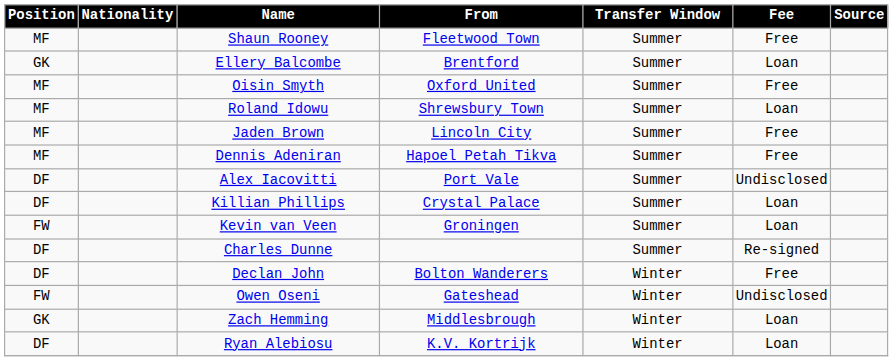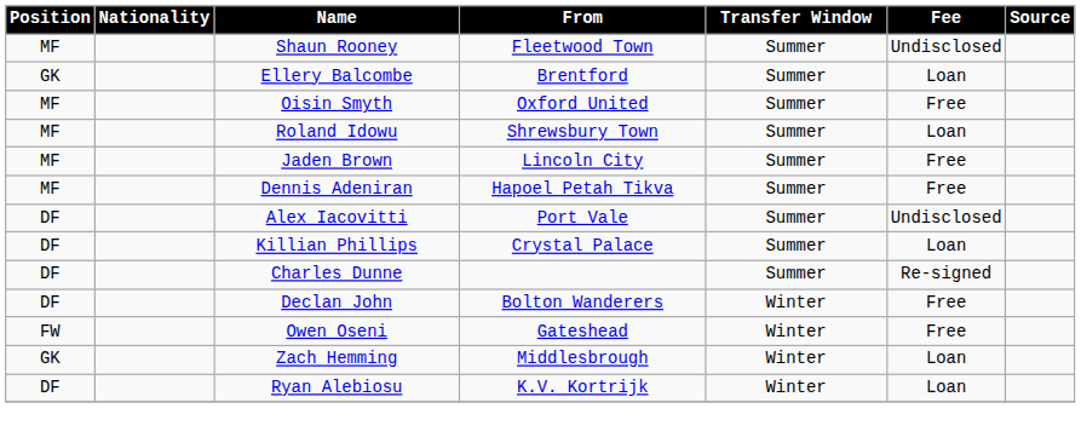 <table class="wikitable"  style="text-align:center; font-size:90%; ">
 <tr>
 <th style="background:#000000; color:white; width:50px;">Position</th>
 <th style="background:#000000; color:white; width:50px;">Nationality</th>
 <th style="background:#000000; color:white; width:165px;">Name</th>
 <th style="background:#000000; color:white; width:165px;">From</th>
 <th style="background:#000000; color:white; width:120px;">Transfer Window</th>
 <th style="background:#000000; color:white; width:70px;">Fee</th>
 <th style="background:#000000; color:white; width:25px;">Source</th>
 </tr>
 <tr>
 <td>MF</td>
 <td></td>
 <td><a href='#'>Shaun Rooney</a></td>
 <td><a href='#'>Fleetwood Town</a></td>
 <td>Summer</td>
-<td>Free</td>
+<td>Undisclosed</td>
 <td></td>
 </tr>
 <tr>
 <td>GK</td>
 <td></td>
 <td><a href='#'>Ellery Balcombe</a></td>
 <td><a href='#'>Brentford</a></td>
 <td>Summer</td>
 <td>Loan</td>
 <td></td>
 </tr>
 <tr>
 <td>MF</td>
 <td></td>
 <td><a href='#'>Oisin Smyth</a></td>
 <td><a href='#'>Oxford United</a></td>
 <td>Summer</td>
 <td>Free</td>
 <td></td>
 </tr>
 <tr>
 <td>MF</td>
 <td></td>
 <td><a href='#'>Roland Idowu</a></td>
 <td><a href='#'>Shrewsbury Town</a></td>
 <td>Summer</td>
 <td>Loan</td>
 <td></td>
 </tr>
 <tr>
 <td>MF</td>
 <td></td>
 <td><a href='#'>Jaden Brown</a></td>
 <td><a href='#'>Lincoln City</a></td>
 <td>Summer</td>
 <td>Free</td>
 <td></td>
 </tr>
 <tr>
 <td>MF</td>
 <td></td>
 <td><a href='#'>Dennis Adeniran</a></td>
 <td><a href='#'>Hapoel Petah Tikva</a></td>
 <td>Summer</td>
 <td>Free</td>
 <td></td>
 </tr>
 <tr>
 <td>DF</td>
 <td></td>
 <td><a href='#'>Alex Iacovitti</a></td>
 <td><a href='#'>Port Vale</a></td>
 <td>Summer</td>
 <td>Undisclosed</td>
 <td></td>
 </tr>
 <tr>
 <td>DF</td>
 <td></td>
 <td><a href='#'>Killian Phillips</a></td>
 <td><a href='#'>Crystal Palace</a></td>
 <td>Summer</td>
 <td>Loan</td>
 <td></td>
 </tr>
 <tr>
-<td>FW</td>
-<td></td>
-<td><a href='#'>Kevin van Veen</a></td>
-<td><a href='#'>Groningen</a></td>
-<td>Summer</td>
-<td>Loan</td>
-<td></td>
-</tr>
-<tr>
 <td>DF</td>
 <td></td>
 <td><a href='#'>Charles Dunne</a></td>
 <td></td>
 <td>Summer</td>
 <td>Re-signed</td>
 <td></td>
 </tr>
 <tr>
 <td>DF</td>
 <td></td>
 <td><a href='#'>Declan John</a></td>
 <td><a href='#'>Bolton Wanderers</a></td>
 <td>Winter</td>
 <td>Free</td>
 <td></td>
 </tr>
 <tr>
 <td>FW</td>
 <td></td>
 <td><a href='#'>Owen Oseni</a></td>
 <td><a href='#'>Gateshead</a></td>
 <td>Winter</td>
-<td>Undisclosed</td>
+<td>Free</td>
 <td></td>
 </tr>
 <tr>
 <td>GK</td>
 <td></td>
 <td><a href='#'>Zach Hemming</a></td>
 <td><a href='#'>Middlesbrough</a></td>
 <td>Winter</td>
 <td>Loan</td>
 <td></td>
 </tr>
 <tr>
 <td>DF</td>
 <td></td>
 <td><a href='#'>Ryan Alebiosu</a></td>
 <td><a href='#'>K.V. Kortrijk</a></td>
 <td>Winter</td>
 <td>Loan</td>
 <td></td>
 </tr>
 <tr>
 </tr>
 </table>
